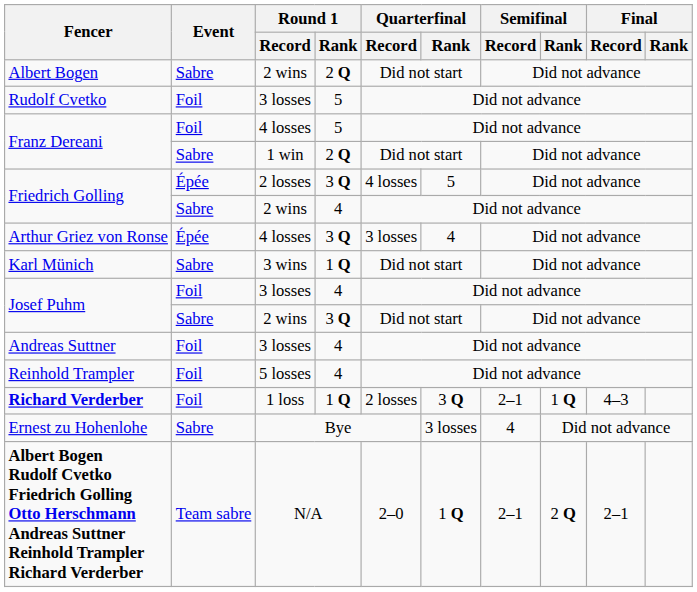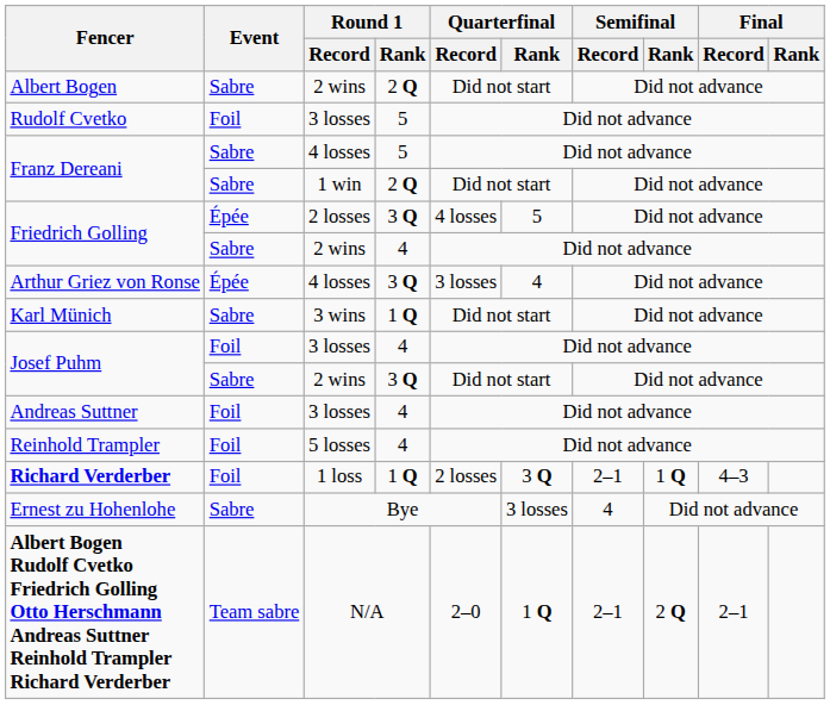 <table class=wikitable style="font-size:90%">
 <tr>
 <th rowspan="2">Fencer</th>
 <th rowspan="2">Event</th>
 <th colspan="2">Round 1</th>
 <th colspan="2">Quarterfinal</th>
 <th colspan="2">Semifinal</th>
 <th colspan="2">Final</th>
 </tr>
 <tr>
 <th>Record</th>
 <th>Rank</th>
 <th>Record</th>
 <th>Rank</th>
 <th>Record</th>
 <th>Rank</th>
 <th>Record</th>
 <th>Rank</th>
 </tr>
 <tr>
 <td><a href='#'>Albert Bogen</a></td>
 <td><a href='#'>Sabre</a></td>
 <td align=center>2 wins</td>
 <td align=center>2 <strong>Q</strong></td>
 <td align=center colspan=2>Did not start</td>
 <td align=center colspan=4>Did not advance</td>
 </tr>
 <tr>
 <td><a href='#'>Rudolf Cvetko</a></td>
 <td><a href='#'>Foil</a></td>
 <td align=center>3 losses</td>
 <td align=center>5</td>
 <td align=center colspan=6>Did not advance</td>
 </tr>
 <tr>
 <td rowspan=2><a href='#'>Franz Dereani</a></td>
-<td><a href='#'>Foil</a></td>
+<td><a href='#'>Sabre</a></td>
 <td align=center>4 losses</td>
 <td align=center>5</td>
 <td align=center colspan=9>Did not advance</td>
 </tr>
 <tr>
 <td><a href='#'>Sabre</a></td>
 <td align=center>1 win</td>
 <td align=center>2 <strong>Q</strong></td>
 <td align=center colspan=2>Did not start</td>
 <td align=center colspan=4>Did not advance</td>
 </tr>
 <tr>
 <td rowspan=2><a href='#'>Friedrich Golling</a></td>
 <td><a href='#'>Épée</a></td>
 <td align=center>2 losses</td>
 <td align=center>3 <strong>Q</strong></td>
 <td align=center>4 losses</td>
 <td align=center>5</td>
 <td align=center colspan=4>Did not advance</td>
 </tr>
 <tr>
 <td><a href='#'>Sabre</a></td>
 <td align=center>2 wins</td>
 <td align=center>4</td>
 <td align=center colspan=6>Did not advance</td>
 </tr>
 <tr>
 <td><a href='#'>Arthur Griez von Ronse</a></td>
 <td><a href='#'>Épée</a></td>
 <td align=center>4 losses</td>
 <td align=center>3 <strong>Q</strong></td>
 <td align=center>3 losses</td>
 <td align=center>4</td>
 <td align=center colspan=4>Did not advance</td>
 </tr>
 <tr>
 <td><a href='#'>Karl Münich</a></td>
 <td><a href='#'>Sabre</a></td>
 <td align=center>3 wins</td>
 <td align=center>1 <strong>Q</strong></td>
 <td align=center colspan=2>Did not start</td>
 <td align=center colspan=4>Did not advance</td>
 </tr>
 <tr>
 <td rowspan=2><a href='#'>Josef Puhm</a></td>
 <td><a href='#'>Foil</a></td>
 <td align=center>3 losses</td>
 <td align=center>4</td>
 <td align=center colspan=6>Did not advance</td>
 </tr>
 <tr>
 <td><a href='#'>Sabre</a></td>
 <td align=center>2 wins</td>
 <td align=center>3 <strong>Q</strong></td>
 <td align=center colspan=2>Did not start</td>
 <td align=center colspan=4>Did not advance</td>
 </tr>
 <tr>
 <td><a href='#'>Andreas Suttner</a></td>
 <td><a href='#'>Foil</a></td>
 <td align=center>3 losses</td>
 <td align=center>4</td>
 <td align=center colspan=6>Did not advance</td>
 </tr>
 <tr>
 <td><a href='#'>Reinhold Trampler</a></td>
 <td><a href='#'>Foil</a></td>
 <td align=center>5 losses</td>
 <td align=center>4</td>
 <td align=center colspan=6>Did not advance</td>
 </tr>
 <tr>
 <td><strong><a href='#'>Richard Verderber</a></strong></td>
 <td><a href='#'>Foil</a></td>
 <td align=center>1 loss</td>
 <td align=center>1 <strong>Q</strong></td>
 <td align=center>2 losses</td>
 <td align=center>3 <strong>Q</strong></td>
 <td align=center>2–1</td>
 <td align=center>1 <strong>Q</strong></td>
 <td align=center>4–3</td>
 <td align=center></td>
 </tr>
 <tr>
 <td><a href='#'>Ernest zu Hohenlohe</a></td>
 <td><a href='#'>Sabre</a></td>
 <td align=center colspan=3>Bye</td>
 <td align=center>3 losses</td>
 <td align=center>4</td>
 <td align=center colspan=4>Did not advance</td>
 </tr>
 <tr>
 <td><strong>Albert Bogen <br> Rudolf Cvetko <br> Friedrich Golling <br> <a href='#'>Otto Herschmann</a> <br> Andreas Suttner <br> Reinhold Trampler <br> Richard Verderber</strong></td>
 <td><a href='#'>Team sabre</a></td>
 <td align=center colspan=2>N/A</td>
 <td align=center>2–0</td>
 <td align=center>1 <strong>Q</strong></td>
 <td align=center>2–1</td>
 <td align=center>2 <strong>Q</strong></td>
 <td align=center>2–1</td>
 <td align=center></td>
 </tr>
 </table>
